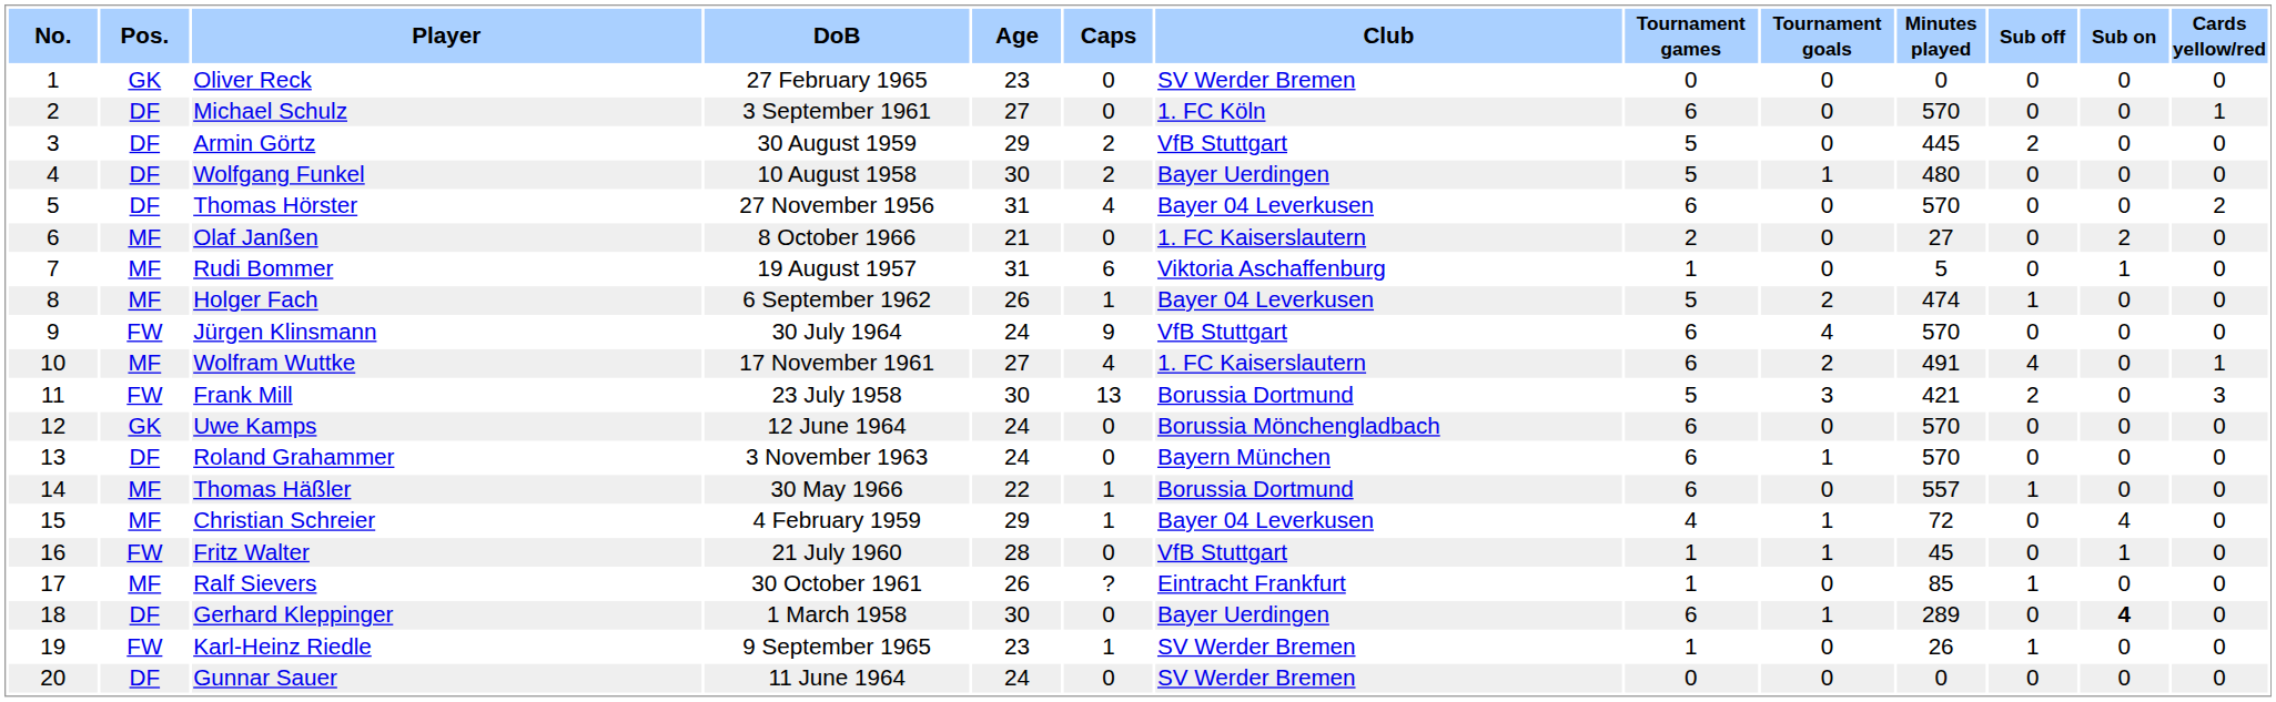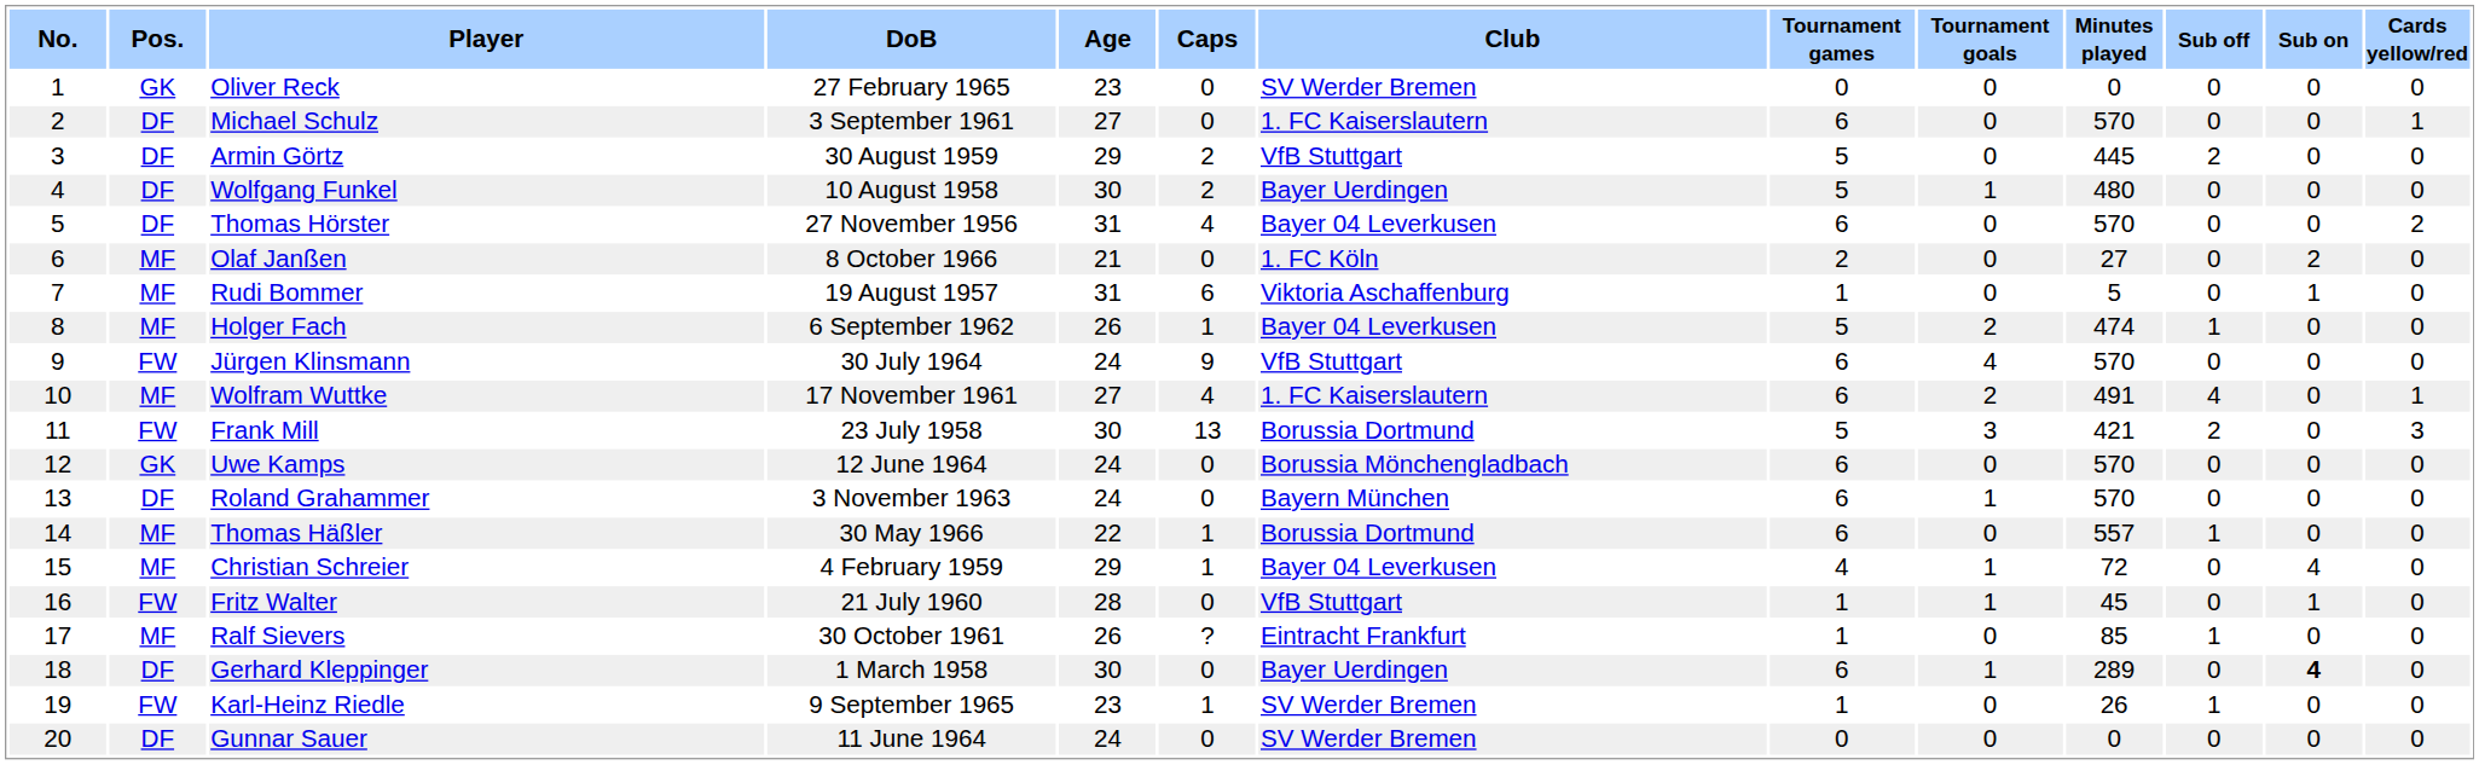 <table border="0" width="100%" style="border: 1px solid #999; background-color:#FFFFFF; text-align:center">
 <tr align="center" bgcolor="#AAD0FF">
 <th width=4%>No.</th>
 <th width=4%>Pos.</th>
 <th width=23%>Player</th>
 <th width=12%>DoB</th>
 <th width=4%>Age</th>
 <th width=4%>Caps</th>
 <th width=21%>Club</th>
 <th width=6%><small>Tournament<br>games</small></th>
 <th width=6%><small>Tournament<br>goals</small></th>
 <th width=4%><small>Minutes<br>played</small></th>
 <th width=4%><small>Sub off</small></th>
 <th width=4%><small>Sub on</small></th>
 <th width=4%><small>Cards<br>yellow/red</small></th>
 </tr>
 <tr>
 <td>1</td>
 <td><a href='#'>GK</a></td>
 <td align="left"><a href='#'>Oliver Reck</a></td>
 <td>27 February 1965</td>
 <td>23</td>
 <td>0</td>
 <td align="left"> <a href='#'>SV Werder Bremen</a></td>
 <td>0</td>
 <td>0</td>
 <td>0</td>
 <td>0</td>
 <td>0</td>
 <td>0</td>
 </tr>
 <tr bgcolor="#EFEFEF">
 <td>2</td>
 <td><a href='#'>DF</a></td>
 <td align="left"><a href='#'>Michael Schulz</a></td>
 <td>3 September 1961</td>
 <td>27</td>
 <td>0</td>
-<td align="left"> <a href='#'>1. FC Köln</a></td>
+<td align="left"> <a href='#'>1. FC Kaiserslautern</a></td>
 <td>6</td>
 <td>0</td>
 <td>570</td>
 <td>0</td>
 <td>0</td>
 <td>1</td>
 </tr>
 <tr>
 <td>3</td>
 <td><a href='#'>DF</a></td>
 <td align="left"><a href='#'>Armin Görtz</a></td>
 <td>30 August 1959</td>
 <td>29</td>
 <td>2</td>
 <td align="left"> <a href='#'>VfB Stuttgart</a></td>
 <td>5</td>
 <td>0</td>
 <td>445</td>
 <td>2</td>
 <td>0</td>
 <td>0</td>
 </tr>
 <tr bgcolor="#EFEFEF">
 <td>4</td>
 <td><a href='#'>DF</a></td>
 <td align="left"><a href='#'>Wolfgang Funkel</a></td>
 <td>10 August 1958</td>
 <td>30</td>
 <td>2</td>
 <td align="left"> <a href='#'>Bayer Uerdingen</a></td>
 <td>5</td>
 <td>1</td>
 <td>480</td>
 <td>0</td>
 <td>0</td>
 <td>0</td>
 </tr>
 <tr>
 <td>5</td>
 <td><a href='#'>DF</a></td>
 <td align="left"><a href='#'>Thomas Hörster</a></td>
 <td>27 November 1956</td>
 <td>31</td>
 <td>4</td>
 <td align="left"> <a href='#'>Bayer 04 Leverkusen</a></td>
 <td>6</td>
 <td>0</td>
 <td>570</td>
 <td>0</td>
 <td>0</td>
 <td>2</td>
 </tr>
 <tr bgcolor="#EFEFEF">
 <td>6</td>
 <td><a href='#'>MF</a></td>
 <td align="left"><a href='#'>Olaf Janßen</a></td>
 <td>8 October 1966</td>
 <td>21</td>
 <td>0</td>
-<td align="left"> <a href='#'>1. FC Kaiserslautern</a></td>
+<td align="left"> <a href='#'>1. FC Köln</a></td>
 <td>2</td>
 <td>0</td>
 <td>27</td>
 <td>0</td>
 <td>2</td>
 <td>0</td>
 </tr>
 <tr>
 <td>7</td>
 <td><a href='#'>MF</a></td>
 <td align="left"><a href='#'>Rudi Bommer</a></td>
 <td>19 August 1957</td>
 <td>31</td>
 <td>6</td>
 <td align="left"> <a href='#'>Viktoria Aschaffenburg</a></td>
 <td>1</td>
 <td>0</td>
 <td>5</td>
 <td>0</td>
 <td>1</td>
 <td>0</td>
 </tr>
 <tr bgcolor="#EFEFEF">
 <td>8</td>
 <td><a href='#'>MF</a></td>
 <td align="left"><a href='#'>Holger Fach</a></td>
 <td>6 September 1962</td>
 <td>26</td>
 <td>1</td>
 <td align="left"> <a href='#'>Bayer 04 Leverkusen</a></td>
 <td>5</td>
 <td>2</td>
 <td>474</td>
 <td>1</td>
 <td>0</td>
 <td>0</td>
 </tr>
 <tr>
 <td>9</td>
 <td><a href='#'>FW</a></td>
 <td align="left"><a href='#'>Jürgen Klinsmann</a></td>
 <td>30 July 1964</td>
 <td>24</td>
 <td>9</td>
 <td align="left"> <a href='#'>VfB Stuttgart</a></td>
 <td>6</td>
 <td>4</td>
 <td>570</td>
 <td>0</td>
 <td>0</td>
 <td>0</td>
 </tr>
 <tr bgcolor="#EFEFEF">
 <td>10</td>
 <td><a href='#'>MF</a></td>
 <td align="left"><a href='#'>Wolfram Wuttke</a></td>
 <td>17 November 1961</td>
 <td>27</td>
 <td>4</td>
 <td align="left"> <a href='#'>1. FC Kaiserslautern</a></td>
 <td>6</td>
 <td>2</td>
 <td>491</td>
 <td>4</td>
 <td>0</td>
 <td>1</td>
 </tr>
 <tr>
 <td>11</td>
 <td><a href='#'>FW</a></td>
 <td align="left"><a href='#'>Frank Mill</a></td>
 <td>23 July 1958</td>
 <td>30</td>
 <td>13</td>
 <td align="left"> <a href='#'>Borussia Dortmund</a></td>
 <td>5</td>
 <td>3</td>
 <td>421</td>
 <td>2</td>
 <td>0</td>
 <td>3</td>
 </tr>
 <tr bgcolor="#EFEFEF">
 <td>12</td>
 <td><a href='#'>GK</a></td>
 <td align="left"><a href='#'>Uwe Kamps</a></td>
 <td>12 June 1964</td>
 <td>24</td>
 <td>0</td>
 <td align="left"> <a href='#'>Borussia Mönchengladbach</a></td>
 <td>6</td>
 <td>0</td>
 <td>570</td>
 <td>0</td>
 <td>0</td>
 <td>0</td>
 </tr>
 <tr>
 <td>13</td>
 <td><a href='#'>DF</a></td>
 <td align="left"><a href='#'>Roland Grahammer</a></td>
 <td>3 November 1963</td>
 <td>24</td>
 <td>0</td>
 <td align="left"> <a href='#'>Bayern München</a></td>
 <td>6</td>
 <td>1</td>
 <td>570</td>
 <td>0</td>
 <td>0</td>
 <td>0</td>
 </tr>
 <tr bgcolor="#EFEFEF">
 <td>14</td>
 <td><a href='#'>MF</a></td>
 <td align="left"><a href='#'>Thomas Häßler</a></td>
 <td>30 May 1966</td>
 <td>22</td>
 <td>1</td>
 <td align="left"> <a href='#'>Borussia Dortmund</a></td>
 <td>6</td>
 <td>0</td>
 <td>557</td>
 <td>1</td>
 <td>0</td>
 <td>0</td>
 </tr>
 <tr>
 <td>15</td>
 <td><a href='#'>MF</a></td>
 <td align="left"><a href='#'>Christian Schreier</a></td>
 <td>4 February 1959</td>
 <td>29</td>
 <td>1</td>
 <td align="left"> <a href='#'>Bayer 04 Leverkusen</a></td>
 <td>4</td>
 <td>1</td>
 <td>72</td>
 <td>0</td>
 <td>4</td>
 <td>0</td>
 </tr>
 <tr bgcolor="#EFEFEF">
 <td>16</td>
 <td><a href='#'>FW</a></td>
 <td align="left"><a href='#'>Fritz Walter</a></td>
 <td>21 July 1960</td>
 <td>28</td>
 <td>0</td>
 <td align="left"> <a href='#'>VfB Stuttgart</a></td>
 <td>1</td>
 <td>1</td>
 <td>45</td>
 <td>0</td>
 <td>1</td>
 <td>0</td>
 </tr>
 <tr>
 <td>17</td>
 <td><a href='#'>MF</a></td>
 <td align="left"><a href='#'>Ralf Sievers</a></td>
 <td>30 October 1961</td>
 <td>26</td>
 <td>?</td>
 <td align="left"> <a href='#'>Eintracht Frankfurt</a></td>
 <td>1</td>
 <td>0</td>
 <td>85</td>
 <td>1</td>
 <td>0</td>
 <td>0</td>
 </tr>
 <tr bgcolor="#EFEFEF">
 <td>18</td>
 <td><a href='#'>DF</a></td>
 <td align="left"><a href='#'>Gerhard Kleppinger</a></td>
 <td>1 March 1958</td>
 <td>30</td>
 <td>0</td>
 <td align="left"> <a href='#'>Bayer Uerdingen</a></td>
 <td>6</td>
 <td>1</td>
 <td>289</td>
 <td>0</td>
 <td><strong>4</strong></td>
 <td>0</td>
 </tr>
 <tr>
 <td>19</td>
 <td><a href='#'>FW</a></td>
 <td align="left"><a href='#'>Karl-Heinz Riedle</a></td>
 <td>9 September 1965</td>
 <td>23</td>
 <td>1</td>
 <td align="left"> <a href='#'>SV Werder Bremen</a></td>
 <td>1</td>
 <td>0</td>
 <td>26</td>
 <td>1</td>
 <td>0</td>
 <td>0</td>
 </tr>
 <tr bgcolor="#EFEFEF">
 <td>20</td>
 <td><a href='#'>DF</a></td>
 <td align="left"><a href='#'>Gunnar Sauer</a></td>
 <td>11 June 1964</td>
 <td>24</td>
 <td>0</td>
 <td align="left"> <a href='#'>SV Werder Bremen</a></td>
 <td>0</td>
 <td>0</td>
 <td>0</td>
 <td>0</td>
 <td>0</td>
 <td>0</td>
 </tr>
 </table>
